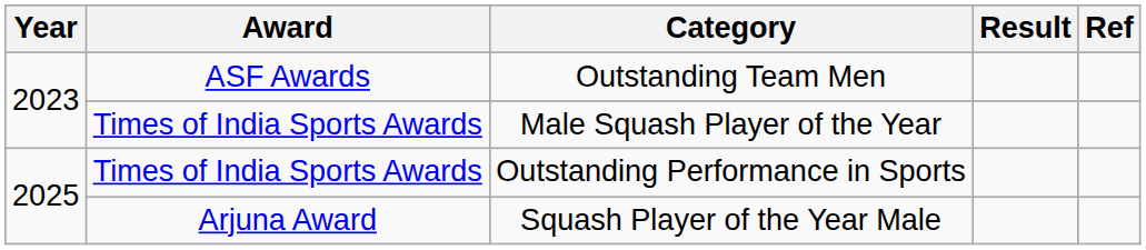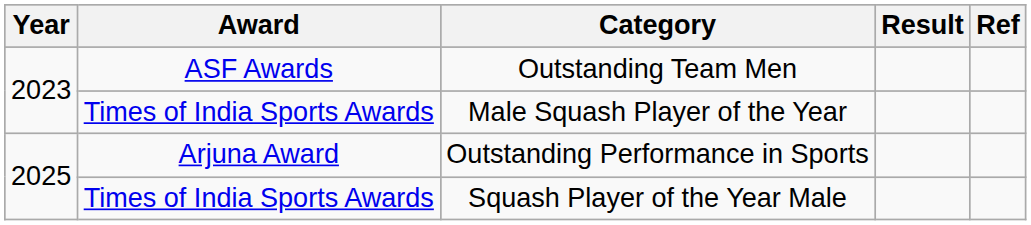 <table class="wikitable" style="text-align:center;">
 <tr>
 <th>Year</th>
 <th>Award</th>
 <th>Category</th>
 <th>Result</th>
 <th>Ref</th>
 </tr>
 <tr>
 <td rowspan=2>2023</td>
 <td><a href='#'>ASF Awards</a></td>
 <td>Outstanding Team Men</td>
 <td></td>
 <td></td>
 </tr>
 <tr>
 <td><a href='#'>Times of India Sports Awards</a></td>
 <td>Male Squash Player of the Year</td>
 <td></td>
 <td></td>
 </tr>
 <tr>
 <td rowspan=2>2025</td>
-<td><a href='#'>Times of India Sports Awards</a></td>
+<td><a href='#'>Arjuna Award</a></td>
 <td>Outstanding Performance in Sports</td>
 <td></td>
 <td></td>
 </tr>
 <tr>
-<td><a href='#'>Arjuna Award</a></td>
+<td><a href='#'>Times of India Sports Awards</a></td>
 <td>Squash Player of the Year Male</td>
 <td></td>
 <td></td>
 </tr>
 </table>
